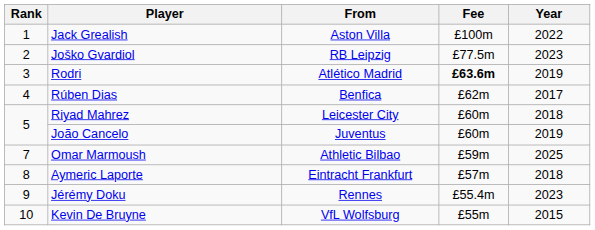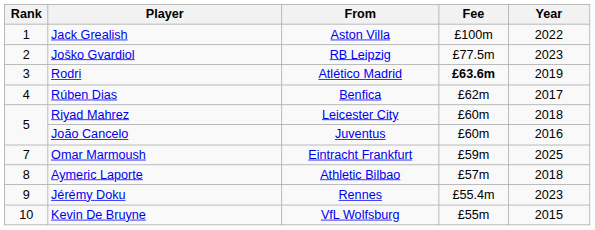 <table class="wikitable" style="text-align: center;">
 <tr>
 <th style="width: 3em;">Rank</th>
 <th style="width: 18em;">Player</th>
 <th style="width: 12em;">From</th>
 <th style="width: 5em;">Fee</th>
 <th style="width: 6em;">Year</th>
 </tr>
 <tr>
 <td>1</td>
 <td align="left"> <a href='#'>Jack Grealish</a></td>
 <td> <a href='#'>Aston Villa</a></td>
 <td>£100m</td>
 <td>2022</td>
 </tr>
 <tr>
 <td>2</td>
 <td align="left"> <a href='#'>Joško Gvardiol</a></td>
 <td> <a href='#'>RB Leipzig</a></td>
 <td>£77.5m</td>
 <td>2023</td>
 </tr>
 <tr>
 <td>3</td>
 <td align="left"> <a href='#'>Rodri</a></td>
 <td> <a href='#'>Atlético Madrid</a></td>
 <td><strong>£63.6m</strong></td>
 <td>2019</td>
 </tr>
 <tr>
 <td>4</td>
 <td align="left"> <a href='#'>Rúben Dias</a></td>
 <td> <a href='#'>Benfica</a></td>
 <td>£62m</td>
 <td>2017</td>
 </tr>
 <tr>
 <td rowspan=2>5</td>
 <td align="left"> <a href='#'>Riyad Mahrez</a></td>
 <td> <a href='#'>Leicester City</a></td>
 <td>£60m</td>
 <td>2018</td>
 </tr>
 <tr>
 <td align="left"> <a href='#'>João Cancelo</a></td>
 <td> <a href='#'>Juventus</a></td>
 <td>£60m</td>
-<td>2019</td>
+<td>2016</td>
 </tr>
 <tr>
 <td>7</td>
 <td align="left"> <a href='#'>Omar Marmoush</a></td>
-<td> <a href='#'>Athletic Bilbao</a></td>
+<td> <a href='#'>Eintracht Frankfurt</a></td>
 <td>£59m</td>
 <td>2025</td>
 </tr>
 <tr>
 <td>8</td>
 <td align="left"> <a href='#'>Aymeric Laporte</a></td>
-<td> <a href='#'>Eintracht Frankfurt</a></td>
+<td> <a href='#'>Athletic Bilbao</a></td>
 <td>£57m</td>
 <td>2018</td>
 </tr>
 <tr>
 <td>9</td>
 <td align="left"> <a href='#'>Jérémy Doku</a></td>
 <td> <a href='#'>Rennes</a></td>
 <td>£55.4m</td>
 <td>2023</td>
 </tr>
 <tr>
 <td>10</td>
 <td align="left"> <a href='#'>Kevin De Bruyne</a></td>
 <td> <a href='#'>VfL Wolfsburg</a></td>
 <td>£55m</td>
 <td>2015</td>
 </tr>
 </table>
